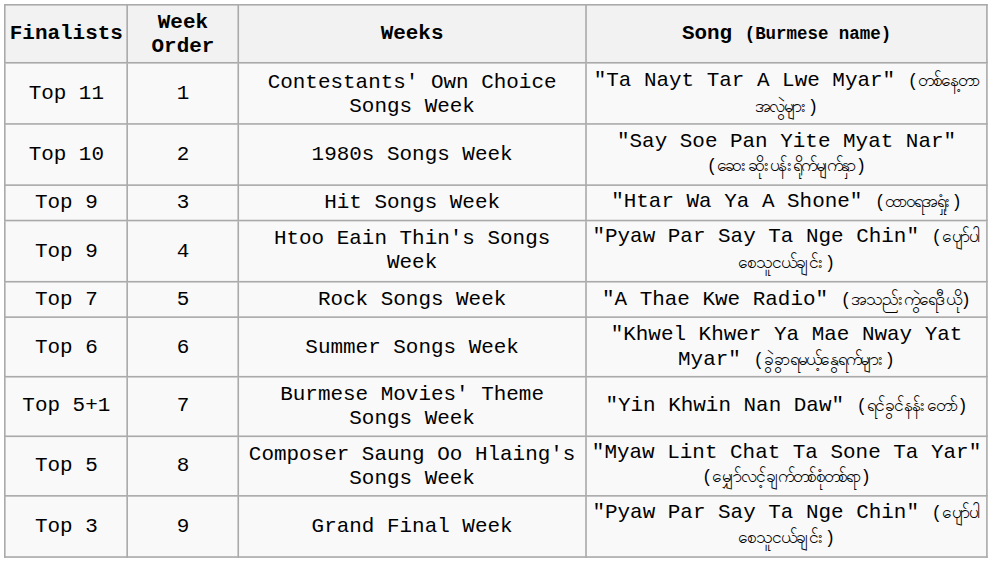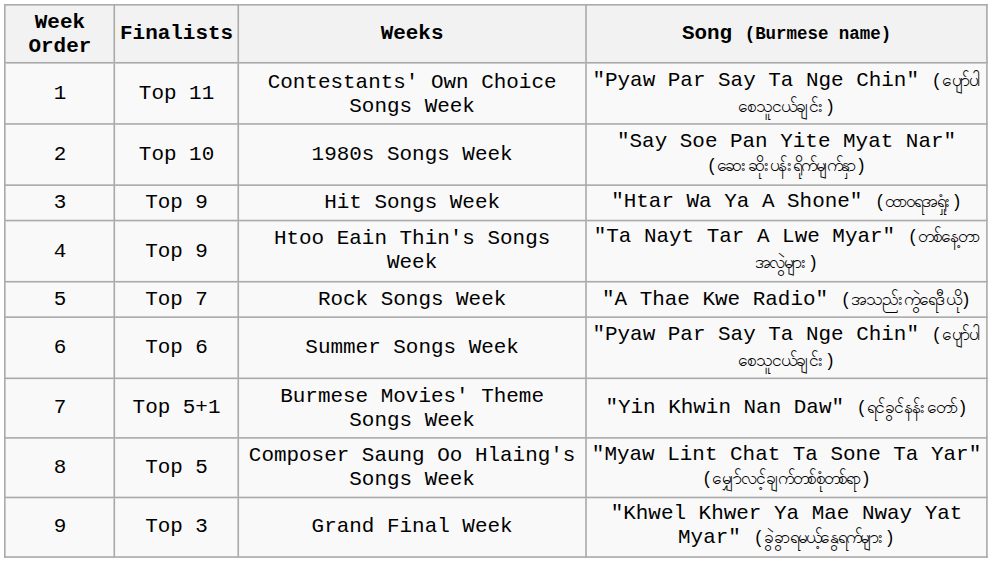 <table class="wikitable plainrowheaders" style="text-align:center;">
 <tr>
+<th scope="col">Week Order</th>
 <th scope="col">Finalists</th>
-<th scope="col">Week Order</th>
 <th scope="col">Weeks</th>
 <th scope="col">Song <small> (Burmese name)</small></th>
 </tr>
 <tr>
+<td>1</td>
 <td>Top 11</td>
-<td>1</td>
 <td>Contestants' Own Choice Songs Week</td>
-<td>"Ta Nayt Tar A Lwe Myar" <small>(တစ်နေ့တာအလွဲများ)</small></td>
+<td>"Pyaw Par Say Ta Nge Chin" <small>(ပျော်ပါစေသူငယ်ချင်း)</small></td>
 </tr>
 <tr>
+<td>2</td>
 <td>Top 10</td>
-<td>2</td>
 <td>1980s Songs Week</td>
 <td>"Say Soe Pan Yite Myat Nar" <small>(ဆေးဆိုးပန်းရိုက်မျက်နှာ)</small></td>
 </tr>
 <tr>
+<td>3</td>
 <td>Top 9</td>
-<td>3</td>
 <td>Hit Songs Week</td>
 <td>"Htar Wa Ya A Shone" <small>(ထာဝရအရှုံး)</small></td>
 </tr>
 <tr>
+<td>4</td>
 <td>Top 9</td>
-<td>4</td>
 <td>Htoo Eain Thin's Songs Week</td>
-<td>"Pyaw Par Say Ta Nge Chin" <small>(ပျော်ပါစေသူငယ်ချင်း)</small></td>
+<td>"Ta Nayt Tar A Lwe Myar" <small>(တစ်နေ့တာအလွဲများ)</small></td>
 </tr>
 <tr>
+<td>5</td>
 <td>Top 7</td>
-<td>5</td>
 <td>Rock Songs Week</td>
 <td>"A Thae Kwe Radio" <small>(အသည်းကွဲရေဒီယို)</small></td>
 </tr>
 <tr>
+<td>6</td>
 <td>Top 6</td>
-<td>6</td>
 <td>Summer Songs Week</td>
-<td>"Khwel Khwer Ya Mae Nway Yat Myar" <small>(ခွဲခွာရမယ့်နွေရက်များ)</small></td>
+<td>"Pyaw Par Say Ta Nge Chin" <small>(ပျော်ပါစေသူငယ်ချင်း)</small></td>
 </tr>
 <tr>
+<td>7</td>
 <td>Top 5+1</td>
-<td>7</td>
 <td>Burmese Movies' Theme Songs Week</td>
 <td>"Yin Khwin Nan Daw" <small>(ရင်ခွင်နန်းတော်)</small></td>
 </tr>
 <tr>
+<td>8</td>
 <td>Top 5</td>
-<td>8</td>
 <td>Composer Saung Oo Hlaing's Songs Week</td>
 <td>"Myaw Lint Chat Ta Sone Ta Yar" <small>(မျှော်လင့်ချက်တစ်စုံတစ်ရာ)</small></td>
 </tr>
 <tr>
+<td>9</td>
 <td>Top 3</td>
-<td>9</td>
 <td>Grand Final Week</td>
-<td>"Pyaw Par Say Ta Nge Chin" <small>(ပျော်ပါစေသူငယ်ချင်း)</small></td>
+<td>"Khwel Khwer Ya Mae Nway Yat Myar" <small>(ခွဲခွာရမယ့်နွေရက်များ)</small></td>
 </tr>
 </table>
